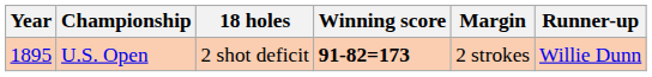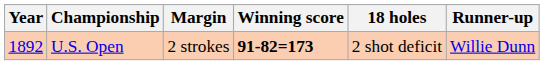 <table class="wikitable">
 <tr>
 <th>Year</th>
 <th>Championship</th>
+<th>Margin</th>
+<th>Winning score</th>
 <th>18 holes</th>
-<th>Winning score</th>
-<th>Margin</th>
 <th>Runner-up</th>
 </tr>
 <tr style="background:#FBCEB1;">
-<td><a href='#'>1895</a></td>
+<td><a href='#'>1892</a></td>
 <td><a href='#'>U.S. Open</a></td>
+<td>2 strokes</td>
+<td><strong>91-82=173</strong></td>
 <td>2 shot deficit</td>
-<td><strong>91-82=173</strong></td>
-<td>2 strokes</td>
 <td> <a href='#'>Willie Dunn</a></td>
 </tr>
 </table>
